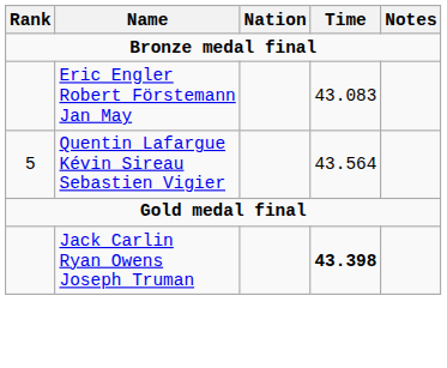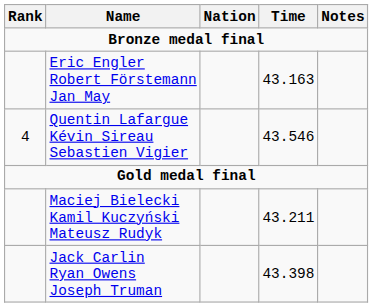 <table class="wikitable" style="text-align:center">
 <tr>
 <th>Rank</th>
 <th>Name</th>
 <th>Nation</th>
 <th>Time</th>
 <th>Notes</th>
 </tr>
 <tr>
 <td colspan=5><strong>Bronze medal final</strong></td>
 </tr>
 <tr>
 <td></td>
 <td align=left><a href='#'>Eric Engler</a><br><a href='#'>Robert Förstemann</a><br><a href='#'>Jan May</a></td>
 <td align=left></td>
-<td>43.083</td>
+<td>43.163</td>
 <td></td>
 </tr>
 <tr>
-<td>5</td>
+<td>4</td>
 <td align=left><a href='#'>Quentin Lafargue</a><br><a href='#'>Kévin Sireau</a><br><a href='#'>Sebastien Vigier</a></td>
 <td align=left></td>
-<td>43.564</td>
+<td>43.546</td>
 <td></td>
 </tr>
 <tr>
 <td colspan=5><strong>Gold medal final</strong></td>
 </tr>
 <tr>
 <td></td>
+<td align=left><a href='#'>Maciej Bielecki</a><br><a href='#'>Kamil Kuczyński</a><br><a href='#'>Mateusz Rudyk</a></td>
+<td align=left></td>
+<td>43.211</td>
+<td></td>
+</tr>
+<tr>
+<td></td>
 <td align=left><a href='#'>Jack Carlin</a><br><a href='#'>Ryan Owens</a><br><a href='#'>Joseph Truman</a></td>
 <td align=left></td>
-<td><strong>43.398</strong></td>
+<td>43.398</td>
 <td></td>
 </tr>
 </table>
